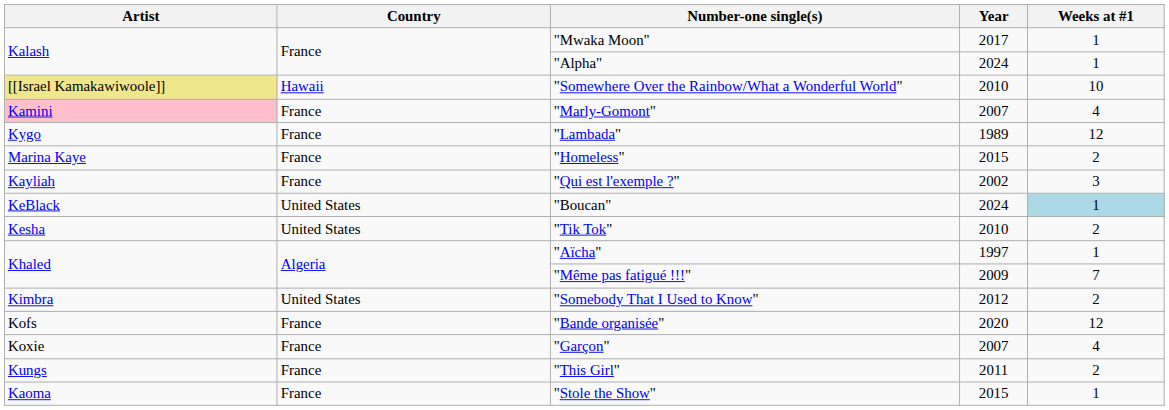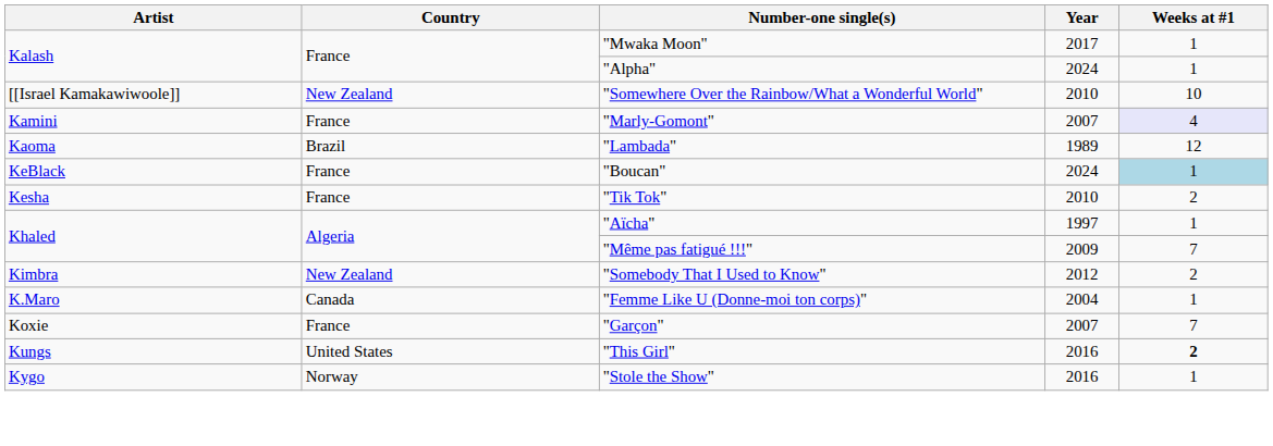 <table class="wikitable">
 <tr>
 <th width="20%">Artist</th>
 <th width="20%">Country</th>
 <th width="30%">Number-one single(s)</th>
 <th width="5%">Year</th>
 <th width="10%">Weeks at #1</th>
 </tr>
 <tr>
 <td rowspan=2><a href='#'>Kalash</a></td>
 <td rowspan=2>France</td>
 <td>"Mwaka Moon"</td>
 <td align=center>2017</td>
 <td align=center>1</td>
 </tr>
 <tr>
 <td>"Alpha"</td>
 <td align=center>2024</td>
 <td align=center>1</td>
 </tr>
 <tr>
-<td style="background: khaki;">[[Israel Kamakawiwoole]]</td>
-<td><a href='#'>Hawaii</a></td>
+<td>[[Israel Kamakawiwoole]]</td>
+<td><a href='#'>New Zealand</a></td>
 <td>"<a href='#'>Somewhere Over the Rainbow/What a Wonderful World</a>"</td>
 <td align=center>2010</td>
 <td align=center>10</td>
 </tr>
 <tr>
-<td style="background: pink;"><a href='#'>Kamini</a></td>
+<td><a href='#'>Kamini</a></td>
 <td>France</td>
 <td>"<a href='#'>Marly-Gomont</a>"</td>
 <td align=center>2007</td>
-<td align=center>4</td>
+<td align=center style="background: lavender;">4</td>
 </tr>
 <tr>
-<td><a href='#'>Kygo</a></td>
-<td>France</td>
+<td><a href='#'>Kaoma</a></td>
+<td>Brazil</td>
 <td>"<a href='#'>Lambada</a>"</td>
 <td align=center>1989</td>
 <td align=center>12</td>
 </tr>
 <tr>
-<td><a href='#'>Marina Kaye</a></td>
+<td><a href='#'>KeBlack</a></td>
 <td>France</td>
-<td>"<a href='#'>Homeless</a>"</td>
-<td align=center>2015</td>
-<td align=center>2</td>
-</tr>
-<tr>
-<td><a href='#'>Kayliah</a></td>
-<td>France</td>
-<td>"<a href='#'>Qui est l'exemple ?</a>"</td>
-<td align=center>2002</td>
-<td align=center>3</td>
-</tr>
-<tr>
-<td><a href='#'>KeBlack</a></td>
-<td>United States</td>
 <td>"Boucan"</td>
 <td align=center>2024</td>
 <td align=center style="background: lightblue;">1</td>
 </tr>
 <tr>
 <td><a href='#'>Kesha</a></td>
-<td>United States</td>
+<td>France</td>
 <td>"<a href='#'>Tik Tok</a>"</td>
 <td align=center>2010</td>
 <td align=center>2</td>
 </tr>
 <tr>
 <td rowspan="2"><a href='#'>Khaled</a></td>
 <td rowspan="2"><a href='#'>Algeria</a></td>
 <td>"<a href='#'>Aïcha</a>"</td>
 <td align=center>1997</td>
 <td align=center>1</td>
 </tr>
 <tr>
 <td>"<a href='#'>Même pas fatigué !!!</a>"</td>
 <td align=center>2009</td>
 <td align=center>7</td>
 </tr>
 <tr>
 <td><a href='#'>Kimbra</a></td>
-<td>United States</td>
+<td><a href='#'>New Zealand</a></td>
 <td>"<a href='#'>Somebody That I Used to Know</a>"</td>
 <td align=center>2012</td>
 <td align=center>2</td>
 </tr>
 <tr>
-<td>Kofs</td>
-<td>France</td>
-<td>"<a href='#'>Bande organisée</a>"</td>
-<td align=center>2020</td>
-<td align=center>12</td>
+<td><a href='#'>K.Maro</a></td>
+<td>Canada</td>
+<td>"<a href='#'>Femme Like U (Donne-moi ton corps)</a>"</td>
+<td align=center>2004</td>
+<td align=center>1</td>
 </tr>
 <tr>
 <td>Koxie</td>
 <td>France</td>
 <td>"<a href='#'>Garçon</a>"</td>
 <td align=center>2007</td>
-<td align=center>4</td>
+<td align=center>7</td>
 </tr>
 <tr>
 <td><a href='#'>Kungs</a></td>
-<td>France</td>
+<td>United States</td>
 <td>"<a href='#'>This Girl</a>"</td>
-<td align=center>2011</td>
-<td align=center>2</td>
+<td align=center>2016</td>
+<td align=center><strong>2</strong></td>
 </tr>
 <tr>
-<td><a href='#'>Kaoma</a></td>
-<td>France</td>
+<td><a href='#'>Kygo</a></td>
+<td>Norway</td>
 <td>"<a href='#'>Stole the Show</a>"</td>
-<td align=center>2015</td>
+<td align=center>2016</td>
 <td align=center>1</td>
 </tr>
 </table>
